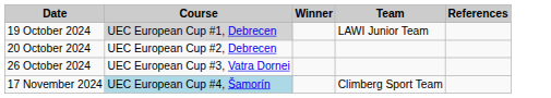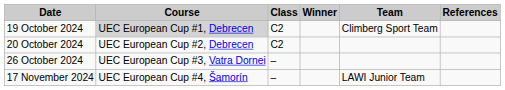 <table class="wikitable sortable alternance ">
 <tr>
 <th scope="col" style="background-color:#CCCCCC;">Date</th>
 <th scope="col" style="background-color:#CCCCCC;">Course</th>
+<th scope="col" style="background-color:#CCCCCC;">Class</th>
 <th scope="col" style="background-color:#CCCCCC;">Winner</th>
 <th scope="col" style="background-color:#CCCCCC;">Team</th>
 <th scope="col" style="background-color:#CCCCCC;">References</th>
 </tr>
 <tr>
 <td>19 October 2024</td>
 <td style="background: lightgrey;"> UEC European Cup #1, <a href='#'>Debrecen</a></td>
+<td>C2</td>
 <td></td>
-<td>LAWI Junior Team</td>
+<td>Climberg Sport Team</td>
 <td></td>
 </tr>
 <tr>
 <td>20 October 2024</td>
 <td> UEC European Cup #2, <a href='#'>Debrecen</a></td>
+<td>C2</td>
 <td></td>
 <td></td>
 <td></td>
 </tr>
 <tr>
 <td>26 October 2024</td>
 <td> UEC European Cup #3, <a href='#'>Vatra Dornei</a></td>
+<td>–</td>
 <td></td>
 <td></td>
 <td></td>
 </tr>
 <tr>
 <td>17 November 2024</td>
-<td style="background: lightblue;"> UEC European Cup #4, <a href='#'>Šamorín</a></td>
+<td> UEC European Cup #4, <a href='#'>Šamorín</a></td>
+<td>–</td>
 <td></td>
-<td>Climberg Sport Team</td>
+<td>LAWI Junior Team</td>
 <td></td>
 </tr>
 </table>
